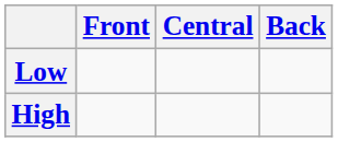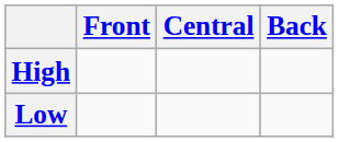 <table class="wikitable" style=text-align:center>
 <tr>
 <th></th>
 <th><a href='#'>Front</a></th>
 <th><a href='#'>Central</a></th>
 <th><a href='#'>Back</a></th>
 </tr>
 <tr>
+<th><a href='#'>High</a></th>
+<td>  </td>
+<td></td>
+<td>  </td>
+</tr>
+<tr>
 <th><a href='#'>Low</a></th>
 <td></td>
 <td>  </td>
 <td></td>
 </tr>
-<tr>
-<th><a href='#'>High</a></th>
-<td>  </td>
-<td></td>
-<td>  </td>
-</tr>
 </table>
